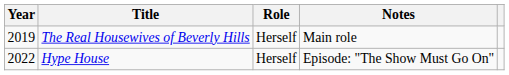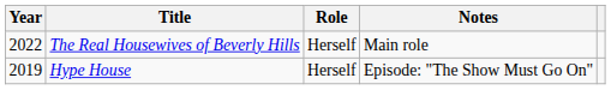 <table class=wikitable>
 <tr>
 <th>Year</th>
 <th>Title</th>
 <th>Role</th>
 <th>Notes</th>
 <th></th>
 </tr>
 <tr>
-<td>2019</td>
+<td>2022</td>
 <td><em><a href='#'>The Real Housewives of Beverly Hills</a></em></td>
 <td>Herself</td>
 <td>Main role</td>
 <td></td>
 </tr>
 <tr>
-<td>2022</td>
+<td>2019</td>
 <td><em><a href='#'>Hype House</a></em></td>
 <td>Herself</td>
 <td>Episode: "The Show Must Go On"</td>
 <td></td>
 </tr>
 </table>
